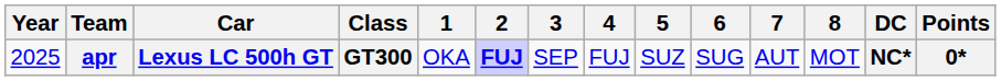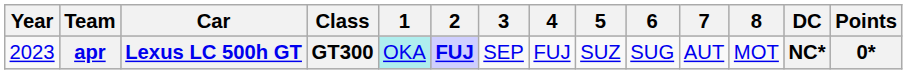 <table class="wikitable" style="text-align:center; font-size:85%">
 <tr>
 <th>Year</th>
 <th>Team</th>
 <th>Car</th>
 <th>Class</th>
 <th>1</th>
 <th>2</th>
 <th>3</th>
 <th>4</th>
 <th>5</th>
 <th>6</th>
 <th>7</th>
 <th>8</th>
 <th>DC</th>
 <th>Points</th>
 </tr>
 <tr>
-<td><a href='#'>2025</a></td>
+<td><a href='#'>2023</a></td>
 <th><a href='#'>apr</a></th>
 <th nowrap><a href='#'>Lexus LC 500h GT</a></th>
 <th>GT300</th>
-<td><a href='#'>OKA</a></td>
+<td style="background: paleturquoise;"><a href='#'>OKA</a></td>
 <td style="background:#CFCFFF;"><strong><a href='#'>FUJ</a><br></strong></td>
 <td style="background:#;"><a href='#'>SEP</a><br></td>
 <td style="background:#;"><a href='#'>FUJ</a><br></td>
 <td style="background:#;"><a href='#'>SUZ</a><br></td>
 <td style="background:#;"><a href='#'>SUG</a><br></td>
 <td style="background:#;"><a href='#'>AUT</a><br></td>
 <td style="background:#;"><a href='#'>MOT</a><br></td>
 <th>NC*</th>
 <th>0*</th>
 </tr>
 </table>
